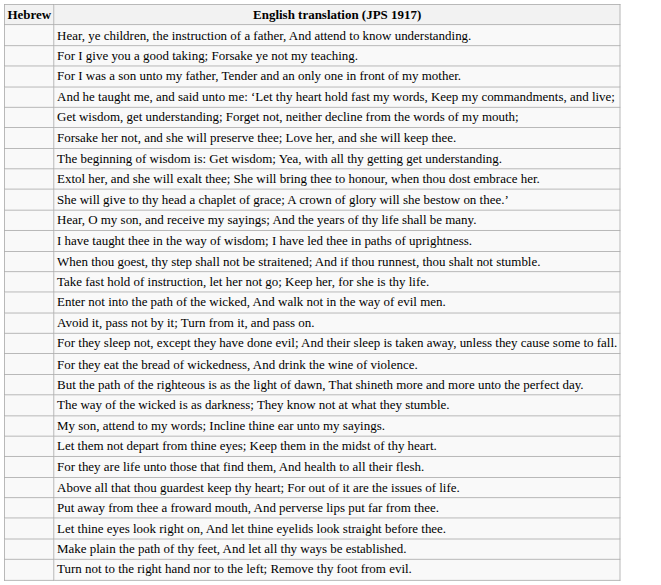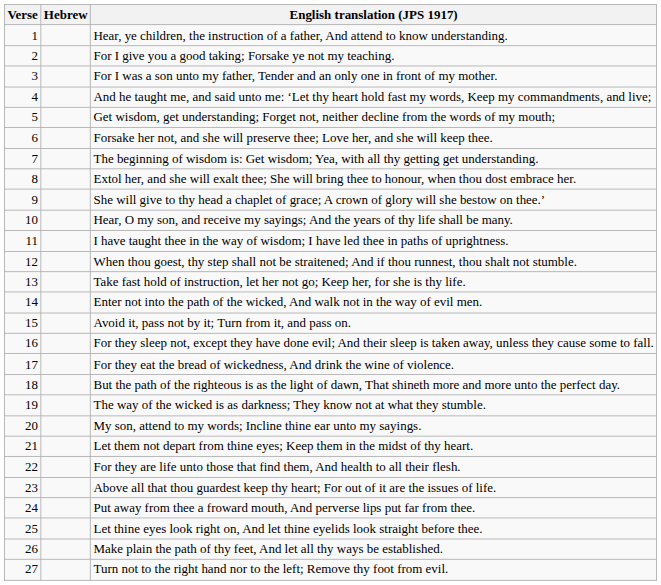 <table class="wikitable">
 <tr>
+<th>Verse</th>
 <th>Hebrew</th>
 <th>English translation (JPS 1917)</th>
 </tr>
 <tr>
+<td style="text-align:right">1</td>
 <td style="text-align:right"></td>
 <td>Hear, ye children, the instruction of a father, And attend to know understanding.</td>
 </tr>
 <tr>
+<td style="text-align:right">2</td>
 <td style="text-align:right"></td>
 <td>For I give you a good taking; Forsake ye not my teaching.</td>
 </tr>
 <tr>
+<td style="text-align:right">3</td>
 <td style="text-align:right"></td>
 <td>For I was a son unto my father, Tender and an only one in front of my mother.</td>
 </tr>
 <tr>
+<td style="text-align:right">4</td>
 <td style="text-align:right"></td>
 <td>And he taught me, and said unto me: ‘Let thy heart hold fast my words, Keep my commandments, and live;</td>
 </tr>
 <tr>
+<td style="text-align:right">5</td>
 <td style="text-align:right"></td>
 <td>Get wisdom, get understanding; Forget not, neither decline from the words of my mouth;</td>
 </tr>
 <tr>
+<td style="text-align:right">6</td>
 <td style="text-align:right"></td>
 <td>Forsake her not, and she will preserve thee; Love her, and she will keep thee.</td>
 </tr>
 <tr>
+<td style="text-align:right">7</td>
 <td style="text-align:right"></td>
 <td>The beginning of wisdom is: Get wisdom; Yea, with all thy getting get understanding.</td>
 </tr>
 <tr>
+<td style="text-align:right">8</td>
 <td style="text-align:right"></td>
 <td>Extol her, and she will exalt thee; She will bring thee to honour, when thou dost embrace her.</td>
 </tr>
 <tr>
+<td style="text-align:right">9</td>
 <td style="text-align:right"></td>
 <td>She will give to thy head a chaplet of grace; A crown of glory will she bestow on thee.’</td>
 </tr>
 <tr>
+<td style="text-align:right">10</td>
 <td style="text-align:right"></td>
 <td>Hear, O my son, and receive my sayings; And the years of thy life shall be many.</td>
 </tr>
 <tr>
+<td style="text-align:right">11</td>
 <td style="text-align:right"></td>
 <td>I have taught thee in the way of wisdom; I have led thee in paths of uprightness.</td>
 </tr>
 <tr>
+<td style="text-align:right">12</td>
 <td style="text-align:right"></td>
 <td>When thou goest, thy step shall not be straitened; And if thou runnest, thou shalt not stumble.</td>
 </tr>
 <tr>
+<td style="text-align:right">13</td>
 <td style="text-align:right"></td>
 <td>Take fast hold of instruction, let her not go; Keep her, for she is thy life.</td>
 </tr>
 <tr>
+<td style="text-align:right">14</td>
 <td style="text-align:right"></td>
 <td>Enter not into the path of the wicked, And walk not in the way of evil men.</td>
 </tr>
 <tr>
+<td style="text-align:right">15</td>
 <td style="text-align:right"></td>
 <td>Avoid it, pass not by it; Turn from it, and pass on.</td>
 </tr>
 <tr>
+<td style="text-align:right">16</td>
 <td style="text-align:right"></td>
 <td>For they sleep not, except they have done evil; And their sleep is taken away, unless they cause some to fall.</td>
 </tr>
 <tr>
+<td style="text-align:right">17</td>
 <td style="text-align:right"></td>
 <td>For they eat the bread of wickedness, And drink the wine of violence.</td>
 </tr>
 <tr>
+<td style="text-align:right">18</td>
 <td style="text-align:right"></td>
 <td>But the path of the righteous is as the light of dawn, That shineth more and more unto the perfect day.</td>
 </tr>
 <tr>
+<td style="text-align:right">19</td>
 <td style="text-align:right"></td>
 <td>The way of the wicked is as darkness; They know not at what they stumble.</td>
 </tr>
 <tr>
+<td style="text-align:right">20</td>
 <td style="text-align:right"></td>
 <td>My son, attend to my words; Incline thine ear unto my sayings.</td>
 </tr>
 <tr>
+<td style="text-align:right">21</td>
 <td style="text-align:right"></td>
 <td>Let them not depart from thine eyes; Keep them in the midst of thy heart.</td>
 </tr>
 <tr>
+<td style="text-align:right">22</td>
 <td style="text-align:right"></td>
 <td>For they are life unto those that find them, And health to all their flesh.</td>
 </tr>
 <tr>
+<td style="text-align:right">23</td>
 <td style="text-align:right"></td>
 <td>Above all that thou guardest keep thy heart; For out of it are the issues of life.</td>
 </tr>
 <tr>
+<td style="text-align:right">24</td>
 <td style="text-align:right"></td>
 <td>Put away from thee a froward mouth, And perverse lips put far from thee.</td>
 </tr>
 <tr>
+<td style="text-align:right">25</td>
 <td style="text-align:right"></td>
 <td>Let thine eyes look right on, And let thine eyelids look straight before thee.</td>
 </tr>
 <tr>
+<td style="text-align:right">26</td>
 <td style="text-align:right"></td>
 <td>Make plain the path of thy feet, And let all thy ways be established.</td>
 </tr>
 <tr>
+<td style="text-align:right">27</td>
 <td style="text-align:right"></td>
 <td>Turn not to the right hand nor to the left; Remove thy foot from evil.</td>
 </tr>
 </table>
